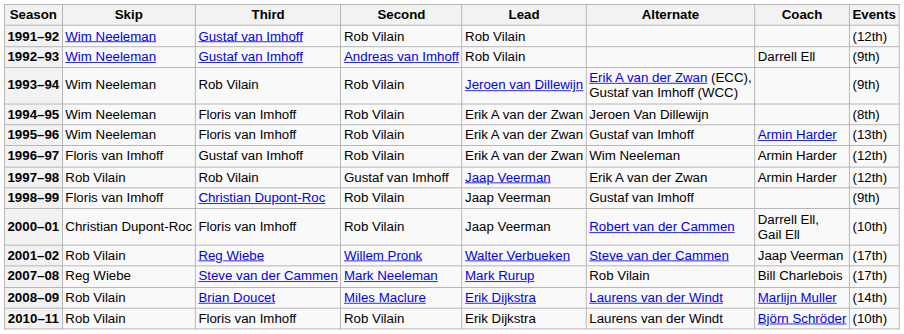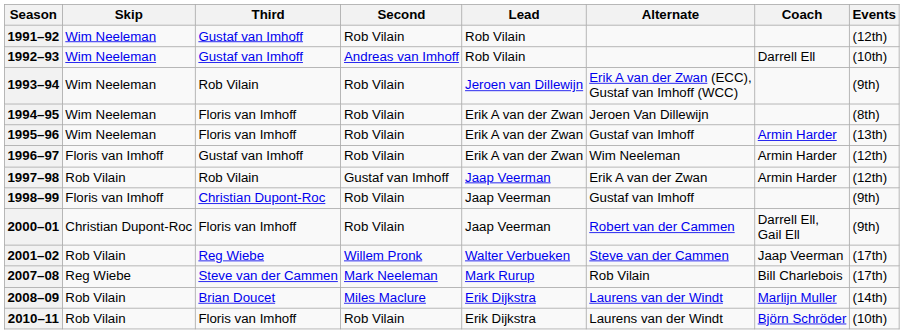 <table class="wikitable">
 <tr>
 <th scope="col">Season</th>
 <th scope="col">Skip</th>
 <th scope="col">Third</th>
 <th scope="col">Second</th>
 <th scope="col">Lead</th>
 <th scope="col">Alternate</th>
 <th scope="col">Coach</th>
 <th scope="col">Events</th>
 </tr>
 <tr>
 <th scope="row">1991–92</th>
 <td><a href='#'>Wim Neeleman</a></td>
 <td><a href='#'>Gustaf van Imhoff</a></td>
 <td>Rob Vilain</td>
 <td>Rob Vilain</td>
 <td></td>
 <td></td>
 <td> (12th)</td>
 </tr>
 <tr>
 <th scope="row">1992–93</th>
 <td><a href='#'>Wim Neeleman</a></td>
 <td><a href='#'>Gustaf van Imhoff</a></td>
 <td><a href='#'>Andreas van Imhoff</a></td>
 <td>Rob Vilain</td>
 <td></td>
 <td>Darrell Ell</td>
-<td> (9th)</td>
+<td> (10th)</td>
 </tr>
 <tr>
 <th scope="row">1993–94</th>
 <td>Wim Neeleman</td>
 <td>Rob Vilain</td>
 <td>Rob Vilain</td>
 <td><a href='#'>Jeroen van Dillewijn</a></td>
 <td><a href='#'>Erik A van der Zwan</a> (ECC),<br>Gustaf van Imhoff (WCC)</td>
 <td></td>
 <td> (9th)</td>
 </tr>
 <tr>
 <th scope="row">1994–95</th>
 <td>Wim Neeleman</td>
 <td>Floris van Imhoff</td>
 <td>Rob Vilain</td>
 <td>Erik A van der Zwan</td>
 <td>Jeroen Van Dillewijn</td>
 <td></td>
 <td> (8th)</td>
 </tr>
 <tr>
 <th scope="row">1995–96</th>
 <td>Wim Neeleman</td>
 <td>Floris van Imhoff</td>
 <td>Rob Vilain</td>
 <td>Erik A van der Zwan</td>
 <td>Gustaf van Imhoff</td>
 <td><a href='#'>Armin Harder</a></td>
 <td> (13th)</td>
 </tr>
 <tr>
 <th scope="row">1996–97</th>
 <td>Floris van Imhoff</td>
 <td>Gustaf van Imhoff</td>
 <td>Rob Vilain</td>
 <td>Erik A van der Zwan</td>
 <td>Wim Neeleman</td>
 <td>Armin Harder</td>
 <td> (12th)</td>
 </tr>
 <tr>
 <th scope="row">1997–98</th>
 <td>Rob Vilain</td>
 <td>Rob Vilain</td>
 <td>Gustaf van Imhoff</td>
 <td><a href='#'>Jaap Veerman</a></td>
 <td>Erik A van der Zwan</td>
 <td>Armin Harder</td>
 <td> (12th)</td>
 </tr>
 <tr>
 <th scope="row">1998–99</th>
 <td>Floris van Imhoff</td>
 <td><a href='#'>Christian Dupont-Roc</a></td>
 <td>Rob Vilain</td>
 <td>Jaap Veerman</td>
 <td>Gustaf van Imhoff</td>
 <td></td>
 <td> (9th)</td>
 </tr>
 <tr>
 <th scope="row">2000–01</th>
 <td>Christian Dupont-Roc</td>
 <td>Floris van Imhoff</td>
 <td>Rob Vilain</td>
 <td>Jaap Veerman</td>
 <td><a href='#'>Robert van der Cammen</a></td>
 <td>Darrell Ell,<br>Gail Ell</td>
-<td> (10th)</td>
+<td> (9th)</td>
 </tr>
 <tr>
 <th scope="row">2001–02</th>
 <td>Rob Vilain</td>
 <td><a href='#'>Reg Wiebe</a></td>
 <td><a href='#'>Willem Pronk</a></td>
 <td><a href='#'>Walter Verbueken</a></td>
 <td><a href='#'>Steve van der Cammen</a></td>
 <td>Jaap Veerman</td>
 <td> (17th)</td>
 </tr>
 <tr>
 <th scope="row">2007–08</th>
 <td>Reg Wiebe</td>
 <td><a href='#'>Steve van der Cammen</a></td>
 <td><a href='#'>Mark Neeleman</a></td>
 <td><a href='#'>Mark Rurup</a></td>
 <td>Rob Vilain</td>
 <td>Bill Charlebois</td>
 <td> (17th)</td>
 </tr>
 <tr>
 <th scope="row">2008–09</th>
 <td>Rob Vilain</td>
 <td><a href='#'>Brian Doucet</a></td>
 <td><a href='#'>Miles Maclure</a></td>
 <td><a href='#'>Erik Dijkstra</a></td>
 <td><a href='#'>Laurens van der Windt</a></td>
 <td><a href='#'>Marlijn Muller</a></td>
 <td> (14th)</td>
 </tr>
 <tr>
 <th scope="row">2010–11</th>
 <td>Rob Vilain</td>
 <td>Floris van Imhoff</td>
 <td>Rob Vilain</td>
 <td>Erik Dijkstra</td>
 <td>Laurens van der Windt</td>
 <td><a href='#'>Björn Schröder</a></td>
 <td> (10th)</td>
 </tr>
 </table>
